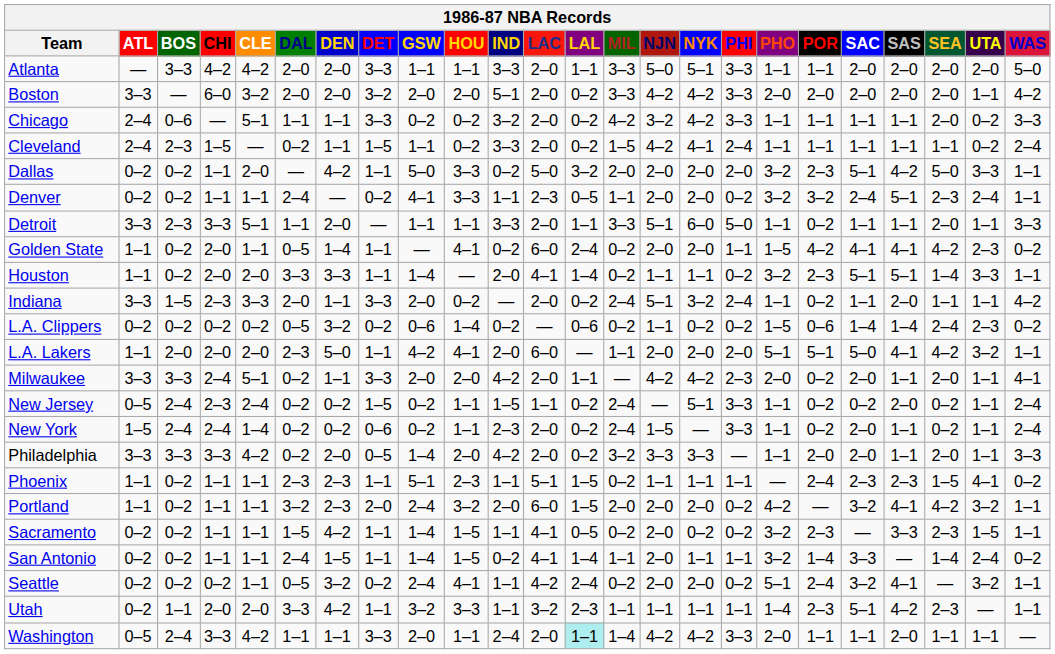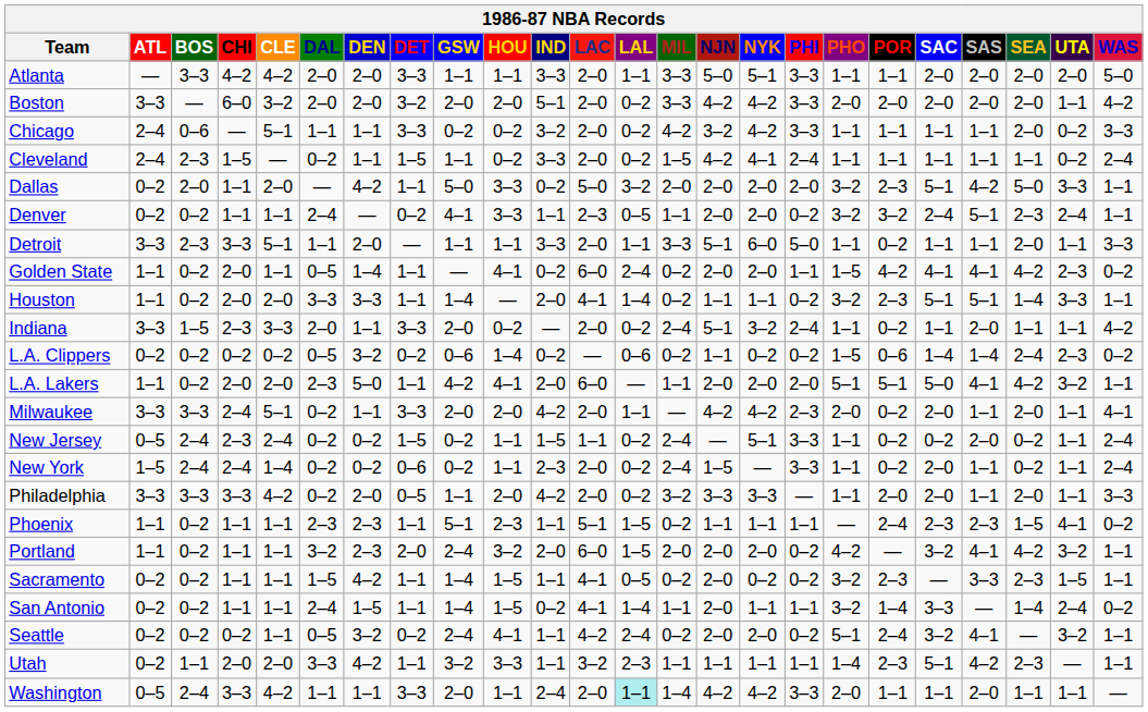 <table class="wikitable" style="font-size:95%; text-align:center;">
 <tr>
 <th colspan=24>1986-87 NBA Records</th>
 </tr>
 <tr>
 <th width=100>Team</th>
 <th style="background:#FF0000;color:#FFFFFF;width=35">ATL</th>
 <th style="background:#006400;color:#FFFFFF;width=35">BOS</th>
 <th style="background:#FF0000;color:#000000;width=35">CHI</th>
 <th style="background:#FF8C00;color:#FFFFFF;width=35">CLE</th>
 <th style="background:#008000;color:#00008B;width=35">DAL</th>
 <th style="background:#0000CD;color:#FFD700;width=35">DEN</th>
 <th style="background:#0000FF;color:#FF0000;width=35">DET</th>
 <th style="background:#0000FF;color:#FFD700;width=35">GSW</th>
 <th style="background:#FF0000;color:#FFD700;width=35">HOU</th>
 <th style="background:#000080;color:#FFD700;width=35">IND</th>
 <th style="background:#F9160D;color:#1A2E8B;width=35">LAC</th>
 <th style="background:#800080;color:#FFD700;width=35">LAL</th>
 <th style="background:#006400;color:#B22222;width=35">MIL</th>
 <th style="background:#B0170C;color:#00056D;width=35">NJN</th>
 <th style="background:#0000FF;color:#FF8C00;width=35">NYK</th>
 <th style="background:#FF0000;color:#0000FF;width=35">PHI</th>
 <th style="background:#800080;color:#FF4500;width=35">PHO</th>
 <th style="background:#000000;color:#FF0000;width=35">POR</th>
 <th style="background:#0000FF;color:#FFFFFF;width=35">SAC</th>
 <th style="background:#000000;color:#C0C0C0;width=35">SAS</th>
 <th style="background:#005831;color:#FFC322;width=35">SEA</th>
 <th style="background:#36004A;color:#FFFF00;width=35">UTA</th>
 <th style="background:#DC143C;color:#0000CD;width=35">WAS</th>
 </tr>
 <tr>
 <td style="text-align:left;"><a href='#'>Atlanta</a></td>
 <td>—</td>
 <td>3–3</td>
 <td>4–2</td>
 <td>4–2</td>
 <td>2–0</td>
 <td>2–0</td>
 <td>3–3</td>
 <td>1–1</td>
 <td>1–1</td>
 <td>3–3</td>
 <td>2–0</td>
 <td>1–1</td>
 <td>3–3</td>
 <td>5–0</td>
 <td>5–1</td>
 <td>3–3</td>
 <td>1–1</td>
 <td>1–1</td>
 <td>2–0</td>
 <td>2–0</td>
 <td>2–0</td>
 <td>2–0</td>
 <td>5–0</td>
 </tr>
 <tr>
 <td style="text-align:left;"><a href='#'>Boston</a></td>
 <td>3–3</td>
 <td>—</td>
 <td>6–0</td>
 <td>3–2</td>
 <td>2–0</td>
 <td>2–0</td>
 <td>3–2</td>
 <td>2–0</td>
 <td>2–0</td>
 <td>5–1</td>
 <td>2–0</td>
 <td>0–2</td>
 <td>3–3</td>
 <td>4–2</td>
 <td>4–2</td>
 <td>3–3</td>
 <td>2–0</td>
 <td>2–0</td>
 <td>2–0</td>
 <td>2–0</td>
 <td>2–0</td>
 <td>1–1</td>
 <td>4–2</td>
 </tr>
 <tr>
 <td style="text-align:left;"><a href='#'>Chicago</a></td>
 <td>2–4</td>
 <td>0–6</td>
 <td>—</td>
 <td>5–1</td>
 <td>1–1</td>
 <td>1–1</td>
 <td>3–3</td>
 <td>0–2</td>
 <td>0–2</td>
 <td>3–2</td>
 <td>2–0</td>
 <td>0–2</td>
 <td>4–2</td>
 <td>3–2</td>
 <td>4–2</td>
 <td>3–3</td>
 <td>1–1</td>
 <td>1–1</td>
 <td>1–1</td>
 <td>1–1</td>
 <td>2–0</td>
 <td>0–2</td>
 <td>3–3</td>
 </tr>
 <tr>
 <td style="text-align:left;"><a href='#'>Cleveland</a></td>
 <td>2–4</td>
 <td>2–3</td>
 <td>1–5</td>
 <td>—</td>
 <td>0–2</td>
 <td>1–1</td>
 <td>1–5</td>
 <td>1–1</td>
 <td>0–2</td>
 <td>3–3</td>
 <td>2–0</td>
 <td>0–2</td>
 <td>1–5</td>
 <td>4–2</td>
 <td>4–1</td>
 <td>2–4</td>
 <td>1–1</td>
 <td>1–1</td>
 <td>1–1</td>
 <td>1–1</td>
 <td>1–1</td>
 <td>0–2</td>
 <td>2–4</td>
 </tr>
 <tr>
 <td style="text-align:left;"><a href='#'>Dallas</a></td>
 <td>0–2</td>
-<td>0–2</td>
+<td>2–0</td>
 <td>1–1</td>
 <td>2–0</td>
 <td>—</td>
 <td>4–2</td>
 <td>1–1</td>
 <td>5–0</td>
 <td>3–3</td>
 <td>0–2</td>
 <td>5–0</td>
 <td>3–2</td>
 <td>2–0</td>
 <td>2–0</td>
 <td>2–0</td>
 <td>2–0</td>
 <td>3–2</td>
 <td>2–3</td>
 <td>5–1</td>
 <td>4–2</td>
 <td>5–0</td>
 <td>3–3</td>
 <td>1–1</td>
 </tr>
 <tr>
 <td style="text-align:left;"><a href='#'>Denver</a></td>
 <td>0–2</td>
 <td>0–2</td>
 <td>1–1</td>
 <td>1–1</td>
 <td>2–4</td>
 <td>—</td>
 <td>0–2</td>
 <td>4–1</td>
 <td>3–3</td>
 <td>1–1</td>
 <td>2–3</td>
 <td>0–5</td>
 <td>1–1</td>
 <td>2–0</td>
 <td>2–0</td>
 <td>0–2</td>
 <td>3–2</td>
 <td>3–2</td>
 <td>2–4</td>
 <td>5–1</td>
 <td>2–3</td>
 <td>2–4</td>
 <td>1–1</td>
 </tr>
 <tr>
 <td style="text-align:left;"><a href='#'>Detroit</a></td>
 <td>3–3</td>
 <td>2–3</td>
 <td>3–3</td>
 <td>5–1</td>
 <td>1–1</td>
 <td>2–0</td>
 <td>—</td>
 <td>1–1</td>
 <td>1–1</td>
 <td>3–3</td>
 <td>2–0</td>
 <td>1–1</td>
 <td>3–3</td>
 <td>5–1</td>
 <td>6–0</td>
 <td>5–0</td>
 <td>1–1</td>
 <td>0–2</td>
 <td>1–1</td>
 <td>1–1</td>
 <td>2–0</td>
 <td>1–1</td>
 <td>3–3</td>
 </tr>
 <tr>
 <td style="text-align:left;"><a href='#'>Golden State</a></td>
 <td>1–1</td>
 <td>0–2</td>
 <td>2–0</td>
 <td>1–1</td>
 <td>0–5</td>
 <td>1–4</td>
 <td>1–1</td>
 <td>—</td>
 <td>4–1</td>
 <td>0–2</td>
 <td>6–0</td>
 <td>2–4</td>
 <td>0–2</td>
 <td>2–0</td>
 <td>2–0</td>
 <td>1–1</td>
 <td>1–5</td>
 <td>4–2</td>
 <td>4–1</td>
 <td>4–1</td>
 <td>4–2</td>
 <td>2–3</td>
 <td>0–2</td>
 </tr>
 <tr>
 <td style="text-align:left;"><a href='#'>Houston</a></td>
 <td>1–1</td>
 <td>0–2</td>
 <td>2–0</td>
 <td>2–0</td>
 <td>3–3</td>
 <td>3–3</td>
 <td>1–1</td>
 <td>1–4</td>
 <td>—</td>
 <td>2–0</td>
 <td>4–1</td>
 <td>1–4</td>
 <td>0–2</td>
 <td>1–1</td>
 <td>1–1</td>
 <td>0–2</td>
 <td>3–2</td>
 <td>2–3</td>
 <td>5–1</td>
 <td>5–1</td>
 <td>1–4</td>
 <td>3–3</td>
 <td>1–1</td>
 </tr>
 <tr>
 <td style="text-align:left;"><a href='#'>Indiana</a></td>
 <td>3–3</td>
 <td>1–5</td>
 <td>2–3</td>
 <td>3–3</td>
 <td>2–0</td>
 <td>1–1</td>
 <td>3–3</td>
 <td>2–0</td>
 <td>0–2</td>
 <td>—</td>
 <td>2–0</td>
 <td>0–2</td>
 <td>2–4</td>
 <td>5–1</td>
 <td>3–2</td>
 <td>2–4</td>
 <td>1–1</td>
 <td>0–2</td>
 <td>1–1</td>
 <td>2–0</td>
 <td>1–1</td>
 <td>1–1</td>
 <td>4–2</td>
 </tr>
 <tr>
 <td style="text-align:left;"><a href='#'>L.A. Clippers</a></td>
 <td>0–2</td>
 <td>0–2</td>
 <td>0–2</td>
 <td>0–2</td>
 <td>0–5</td>
 <td>3–2</td>
 <td>0–2</td>
 <td>0–6</td>
 <td>1–4</td>
 <td>0–2</td>
 <td>—</td>
 <td>0–6</td>
 <td>0–2</td>
 <td>1–1</td>
 <td>0–2</td>
 <td>0–2</td>
 <td>1–5</td>
 <td>0–6</td>
 <td>1–4</td>
 <td>1–4</td>
 <td>2–4</td>
 <td>2–3</td>
 <td>0–2</td>
 </tr>
 <tr>
 <td style="text-align:left;"><a href='#'>L.A. Lakers</a></td>
 <td>1–1</td>
-<td>2–0</td>
+<td>0–2</td>
 <td>2–0</td>
 <td>2–0</td>
 <td>2–3</td>
 <td>5–0</td>
 <td>1–1</td>
 <td>4–2</td>
 <td>4–1</td>
 <td>2–0</td>
 <td>6–0</td>
 <td>—</td>
 <td>1–1</td>
 <td>2–0</td>
 <td>2–0</td>
 <td>2–0</td>
 <td>5–1</td>
 <td>5–1</td>
 <td>5–0</td>
 <td>4–1</td>
 <td>4–2</td>
 <td>3–2</td>
 <td>1–1</td>
 </tr>
 <tr>
 <td style="text-align:left;"><a href='#'>Milwaukee</a></td>
 <td>3–3</td>
 <td>3–3</td>
 <td>2–4</td>
 <td>5–1</td>
 <td>0–2</td>
 <td>1–1</td>
 <td>3–3</td>
 <td>2–0</td>
 <td>2–0</td>
 <td>4–2</td>
 <td>2–0</td>
 <td>1–1</td>
 <td>—</td>
 <td>4–2</td>
 <td>4–2</td>
 <td>2–3</td>
 <td>2–0</td>
 <td>0–2</td>
 <td>2–0</td>
 <td>1–1</td>
 <td>2–0</td>
 <td>1–1</td>
 <td>4–1</td>
 </tr>
 <tr>
 <td style="text-align:left;"><a href='#'>New Jersey</a></td>
 <td>0–5</td>
 <td>2–4</td>
 <td>2–3</td>
 <td>2–4</td>
 <td>0–2</td>
 <td>0–2</td>
 <td>1–5</td>
 <td>0–2</td>
 <td>1–1</td>
 <td>1–5</td>
 <td>1–1</td>
 <td>0–2</td>
 <td>2–4</td>
 <td>—</td>
 <td>5–1</td>
 <td>3–3</td>
 <td>1–1</td>
 <td>0–2</td>
 <td>0–2</td>
 <td>2–0</td>
 <td>0–2</td>
 <td>1–1</td>
 <td>2–4</td>
 </tr>
 <tr>
 <td style="text-align:left;"><a href='#'>New York</a></td>
 <td>1–5</td>
 <td>2–4</td>
 <td>2–4</td>
 <td>1–4</td>
 <td>0–2</td>
 <td>0–2</td>
 <td>0–6</td>
 <td>0–2</td>
 <td>1–1</td>
 <td>2–3</td>
 <td>2–0</td>
 <td>0–2</td>
 <td>2–4</td>
 <td>1–5</td>
 <td>—</td>
 <td>3–3</td>
 <td>1–1</td>
 <td>0–2</td>
 <td>2–0</td>
 <td>1–1</td>
 <td>0–2</td>
 <td>1–1</td>
 <td>2–4</td>
 </tr>
 <tr>
 <td style="text-align:left;">Philadelphia</td>
 <td>3–3</td>
 <td>3–3</td>
 <td>3–3</td>
 <td>4–2</td>
 <td>0–2</td>
 <td>2–0</td>
 <td>0–5</td>
-<td>1–4</td>
+<td>1–1</td>
 <td>2–0</td>
 <td>4–2</td>
 <td>2–0</td>
 <td>0–2</td>
 <td>3–2</td>
 <td>3–3</td>
 <td>3–3</td>
 <td>—</td>
 <td>1–1</td>
 <td>2–0</td>
 <td>2–0</td>
 <td>1–1</td>
 <td>2–0</td>
 <td>1–1</td>
 <td>3–3</td>
 </tr>
 <tr>
 <td style="text-align:left;"><a href='#'>Phoenix</a></td>
 <td>1–1</td>
 <td>0–2</td>
 <td>1–1</td>
 <td>1–1</td>
 <td>2–3</td>
 <td>2–3</td>
 <td>1–1</td>
 <td>5–1</td>
 <td>2–3</td>
 <td>1–1</td>
 <td>5–1</td>
 <td>1–5</td>
 <td>0–2</td>
 <td>1–1</td>
 <td>1–1</td>
 <td>1–1</td>
 <td>—</td>
 <td>2–4</td>
 <td>2–3</td>
 <td>2–3</td>
 <td>1–5</td>
 <td>4–1</td>
 <td>0–2</td>
 </tr>
 <tr>
 <td style="text-align:left;"><a href='#'>Portland</a></td>
 <td>1–1</td>
 <td>0–2</td>
 <td>1–1</td>
 <td>1–1</td>
 <td>3–2</td>
 <td>2–3</td>
 <td>2–0</td>
 <td>2–4</td>
 <td>3–2</td>
 <td>2–0</td>
 <td>6–0</td>
 <td>1–5</td>
 <td>2–0</td>
 <td>2–0</td>
 <td>2–0</td>
 <td>0–2</td>
 <td>4–2</td>
 <td>—</td>
 <td>3–2</td>
 <td>4–1</td>
 <td>4–2</td>
 <td>3–2</td>
 <td>1–1</td>
 </tr>
 <tr>
 <td style="text-align:left;"><a href='#'>Sacramento</a></td>
 <td>0–2</td>
 <td>0–2</td>
 <td>1–1</td>
 <td>1–1</td>
 <td>1–5</td>
 <td>4–2</td>
 <td>1–1</td>
 <td>1–4</td>
 <td>1–5</td>
 <td>1–1</td>
 <td>4–1</td>
 <td>0–5</td>
 <td>0–2</td>
 <td>2–0</td>
 <td>0–2</td>
 <td>0–2</td>
 <td>3–2</td>
 <td>2–3</td>
 <td>—</td>
 <td>3–3</td>
 <td>2–3</td>
 <td>1–5</td>
 <td>1–1</td>
 </tr>
 <tr>
 <td style="text-align:left;"><a href='#'>San Antonio</a></td>
 <td>0–2</td>
 <td>0–2</td>
 <td>1–1</td>
 <td>1–1</td>
 <td>2–4</td>
 <td>1–5</td>
 <td>1–1</td>
 <td>1–4</td>
 <td>1–5</td>
 <td>0–2</td>
 <td>4–1</td>
 <td>1–4</td>
 <td>1–1</td>
 <td>2–0</td>
 <td>1–1</td>
 <td>1–1</td>
 <td>3–2</td>
 <td>1–4</td>
 <td>3–3</td>
 <td>—</td>
 <td>1–4</td>
 <td>2–4</td>
 <td>0–2</td>
 </tr>
 <tr>
 <td style="text-align:left;"><a href='#'>Seattle</a></td>
 <td>0–2</td>
 <td>0–2</td>
 <td>0–2</td>
 <td>1–1</td>
 <td>0–5</td>
 <td>3–2</td>
 <td>0–2</td>
 <td>2–4</td>
 <td>4–1</td>
 <td>1–1</td>
 <td>4–2</td>
 <td>2–4</td>
 <td>0–2</td>
 <td>2–0</td>
 <td>2–0</td>
 <td>0–2</td>
 <td>5–1</td>
 <td>2–4</td>
 <td>3–2</td>
 <td>4–1</td>
 <td>—</td>
 <td>3–2</td>
 <td>1–1</td>
 </tr>
 <tr>
 <td style="text-align:left;"><a href='#'>Utah</a></td>
 <td>0–2</td>
 <td>1–1</td>
 <td>2–0</td>
 <td>2–0</td>
 <td>3–3</td>
 <td>4–2</td>
 <td>1–1</td>
 <td>3–2</td>
 <td>3–3</td>
 <td>1–1</td>
 <td>3–2</td>
 <td>2–3</td>
 <td>1–1</td>
 <td>1–1</td>
 <td>1–1</td>
 <td>1–1</td>
 <td>1–4</td>
 <td>2–3</td>
 <td>5–1</td>
 <td>4–2</td>
 <td>2–3</td>
 <td>—</td>
 <td>1–1</td>
 </tr>
 <tr>
 <td style="text-align:left;"><a href='#'>Washington</a></td>
 <td>0–5</td>
 <td>2–4</td>
 <td>3–3</td>
 <td>4–2</td>
 <td>1–1</td>
 <td>1–1</td>
 <td>3–3</td>
 <td>2–0</td>
 <td>1–1</td>
 <td>2–4</td>
 <td>2–0</td>
 <td style="background: paleturquoise;">1–1</td>
 <td>1–4</td>
 <td>4–2</td>
 <td>4–2</td>
 <td>3–3</td>
 <td>2–0</td>
 <td>1–1</td>
 <td>1–1</td>
 <td>2–0</td>
 <td>1–1</td>
 <td>1–1</td>
 <td>—</td>
 </tr>
 </table>
